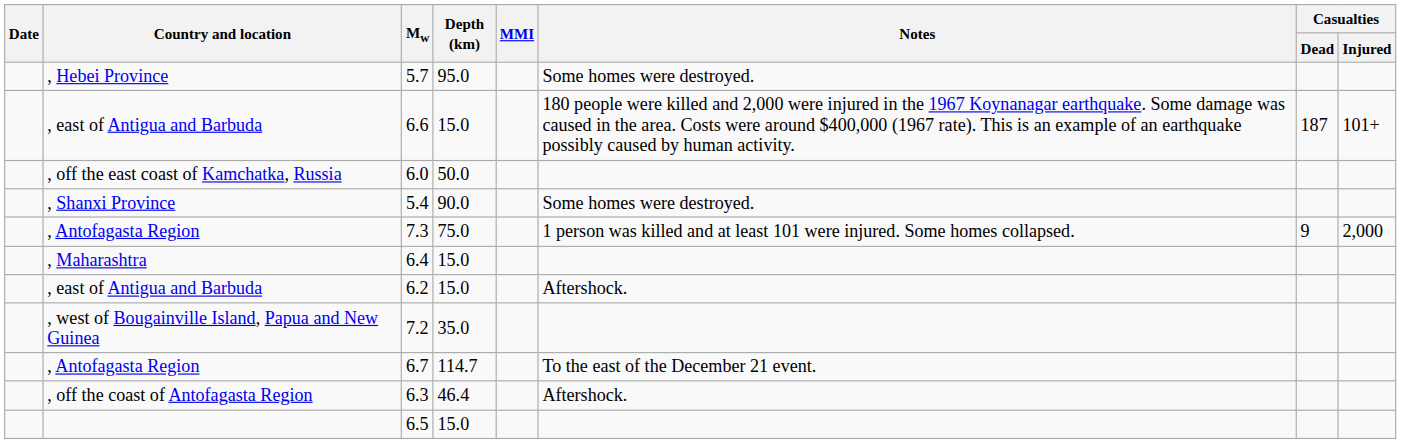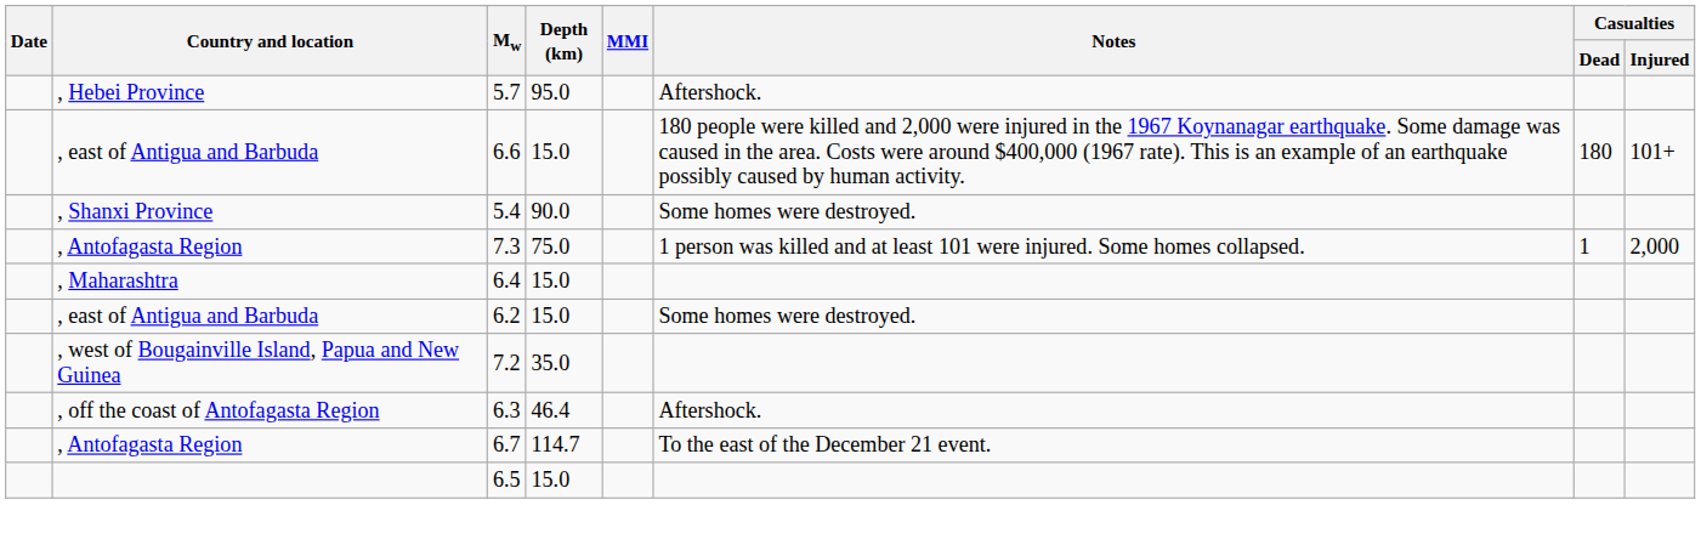 <table class="wikitable sortable sort-under" style="border:1px black; margin-left:1em;">
 <tr>
 <th rowspan="2"><small>Date</small></th>
 <th rowspan="2" style="width: 310px"><small>Country and location</small></th>
 <th rowspan="2"><small>M<sub>w</sub></small></th>
 <th rowspan="2"><small>Depth (km)</small></th>
 <th rowspan="2"><small><a href='#'>MMI</a></small></th>
 <th rowspan="2" class="unsortable"><small>Notes</small></th>
 <th colspan="2"><small>Casualties</small></th>
 </tr>
 <tr>
 <th><small>Dead</small></th>
 <th><small>Injured</small></th>
 </tr>
 <tr>
 <td></td>
 <td>, <a href='#'>Hebei Province</a></td>
 <td>5.7</td>
 <td>95.0</td>
 <td></td>
-<td>Some homes were destroyed.</td>
+<td>Aftershock.</td>
 <td></td>
 <td></td>
 </tr>
 <tr>
 <td></td>
 <td>, east of <a href='#'>Antigua and Barbuda</a></td>
 <td>6.6</td>
 <td>15.0</td>
 <td></td>
 <td>180 people were killed and 2,000 were injured in the <a href='#'>1967 Koynanagar earthquake</a>. Some damage was caused in the area. Costs were around $400,000 (1967 rate). This is an example of an earthquake possibly caused by human activity.</td>
-<td>187</td>
+<td>180</td>
 <td>101+</td>
-</tr>
-<tr>
-<td></td>
-<td>, off the east coast of <a href='#'>Kamchatka</a>, <a href='#'>Russia</a></td>
-<td>6.0</td>
-<td>50.0</td>
-<td></td>
-<td></td>
-<td></td>
-<td></td>
 </tr>
 <tr>
 <td></td>
 <td>, <a href='#'>Shanxi Province</a></td>
 <td>5.4</td>
 <td>90.0</td>
 <td></td>
 <td>Some homes were destroyed.</td>
 <td></td>
 <td></td>
 </tr>
 <tr>
 <td></td>
 <td>, <a href='#'>Antofagasta Region</a></td>
 <td>7.3</td>
 <td>75.0</td>
 <td></td>
 <td>1 person was killed and at least 101 were injured. Some homes collapsed.</td>
-<td>9</td>
+<td>1</td>
 <td>2,000</td>
 </tr>
 <tr>
 <td></td>
 <td>, <a href='#'>Maharashtra</a></td>
 <td>6.4</td>
 <td>15.0</td>
 <td></td>
 <td></td>
 <td></td>
 <td></td>
 </tr>
 <tr>
 <td></td>
 <td>, east of <a href='#'>Antigua and Barbuda</a></td>
 <td>6.2</td>
 <td>15.0</td>
 <td></td>
-<td>Aftershock.</td>
+<td>Some homes were destroyed.</td>
 <td></td>
 <td></td>
 </tr>
 <tr>
 <td></td>
 <td>, west of <a href='#'>Bougainville Island</a>, <a href='#'>Papua and New Guinea</a></td>
 <td>7.2</td>
 <td>35.0</td>
 <td></td>
 <td></td>
 <td></td>
 <td></td>
 </tr>
 <tr>
 <td></td>
+<td>, off the coast of <a href='#'>Antofagasta Region</a></td>
+<td>6.3</td>
+<td>46.4</td>
+<td></td>
+<td>Aftershock.</td>
+<td></td>
+<td></td>
+</tr>
+<tr>
+<td></td>
 <td>, <a href='#'>Antofagasta Region</a></td>
 <td>6.7</td>
 <td>114.7</td>
 <td></td>
 <td>To the east of the December 21 event.</td>
-<td></td>
-<td></td>
-</tr>
-<tr>
-<td></td>
-<td>, off the coast of <a href='#'>Antofagasta Region</a></td>
-<td>6.3</td>
-<td>46.4</td>
-<td></td>
-<td>Aftershock.</td>
 <td></td>
 <td></td>
 </tr>
 <tr>
 <td></td>
 <td></td>
 <td>6.5</td>
 <td>15.0</td>
 <td></td>
 <td></td>
 <td></td>
 <td></td>
 </tr>
 </table>
